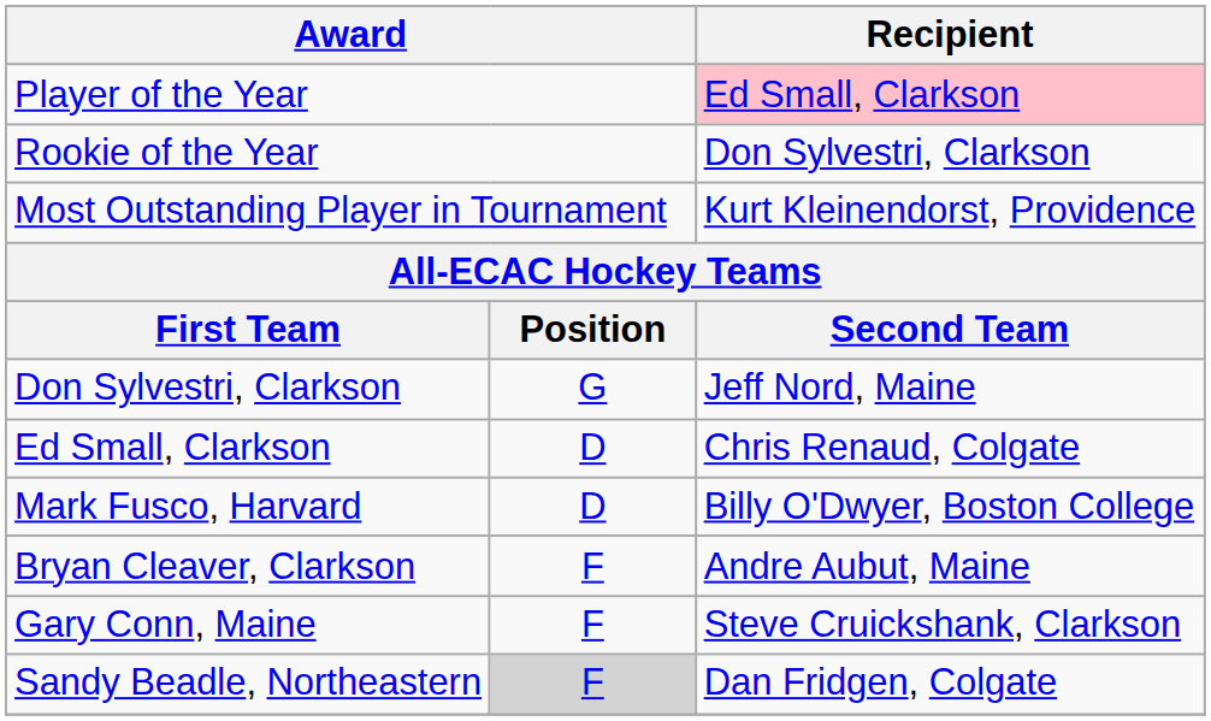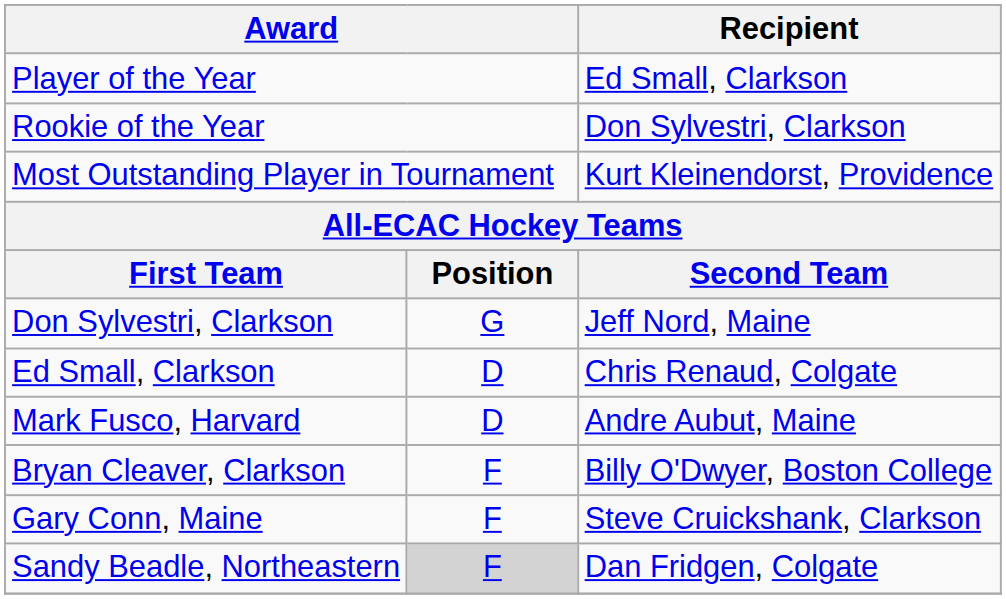 <table class="wikitable">
 <tr>
 <th colspan=2><a href='#'>Award</a></th>
 <th>Recipient</th>
 </tr>
 <tr>
 <td colspan=2><a href='#'>Player of the Year</a></td>
-<td style="background: pink;"><a href='#'>Ed Small</a>, <a href='#'>Clarkson</a></td>
+<td><a href='#'>Ed Small</a>, <a href='#'>Clarkson</a></td>
 </tr>
 <tr>
 <td colspan=2><a href='#'>Rookie of the Year</a></td>
 <td><a href='#'>Don Sylvestri</a>, <a href='#'>Clarkson</a></td>
 </tr>
 <tr>
 <td colspan=2><a href='#'>Most Outstanding Player in Tournament</a></td>
 <td><a href='#'>Kurt Kleinendorst</a>, <a href='#'>Providence</a></td>
 </tr>
 <tr>
 <th colspan=3><a href='#'>All-ECAC Hockey Teams</a></th>
 </tr>
 <tr>
 <th><a href='#'>First Team</a></th>
 <th>  Position  </th>
 <th><a href='#'>Second Team</a></th>
 </tr>
 <tr>
 <td><a href='#'>Don Sylvestri</a>, <a href='#'>Clarkson</a></td>
 <td align=center><a href='#'>G</a></td>
 <td><a href='#'>Jeff Nord</a>, <a href='#'>Maine</a></td>
 </tr>
 <tr>
 <td><a href='#'>Ed Small</a>, <a href='#'>Clarkson</a></td>
 <td align=center><a href='#'>D</a></td>
 <td><a href='#'>Chris Renaud</a>, <a href='#'>Colgate</a></td>
 </tr>
 <tr>
 <td><a href='#'>Mark Fusco</a>, <a href='#'>Harvard</a></td>
 <td align=center><a href='#'>D</a></td>
-<td><a href='#'>Billy O'Dwyer</a>, <a href='#'>Boston College</a></td>
+<td><a href='#'>Andre Aubut</a>, <a href='#'>Maine</a></td>
 </tr>
 <tr>
 <td><a href='#'>Bryan Cleaver</a>, <a href='#'>Clarkson</a></td>
 <td align=center><a href='#'>F</a></td>
-<td><a href='#'>Andre Aubut</a>, <a href='#'>Maine</a></td>
+<td><a href='#'>Billy O'Dwyer</a>, <a href='#'>Boston College</a></td>
 </tr>
 <tr>
 <td><a href='#'>Gary Conn</a>, <a href='#'>Maine</a></td>
 <td align=center><a href='#'>F</a></td>
 <td><a href='#'>Steve Cruickshank</a>, <a href='#'>Clarkson</a></td>
 </tr>
 <tr>
 <td><a href='#'>Sandy Beadle</a>, <a href='#'>Northeastern</a></td>
 <td align=center style="background: lightgrey;"><a href='#'>F</a></td>
 <td><a href='#'>Dan Fridgen</a>, <a href='#'>Colgate</a></td>
 </tr>
 <tr>
 </tr>
 </table>
